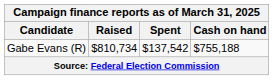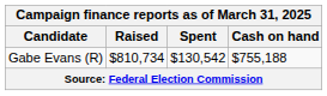 <table class="wikitable sortable">
 <tr>
 <th colspan=4>Campaign finance reports as of March 31, 2025</th>
 </tr>
 <tr style="text-align:center;">
 <th>Candidate</th>
 <th>Raised</th>
 <th>Spent</th>
 <th>Cash on hand</th>
 </tr>
 <tr>
 <td>Gabe Evans (R)</td>
 <td>$810,734</td>
-<td>$137,542</td>
+<td>$130,542</td>
 <td>$755,188</td>
 </tr>
 <tr>
 <th colspan="4"><small>Source: <a href='#'>Federal Election Commission</a></small></th>
 </tr>
 </table>
